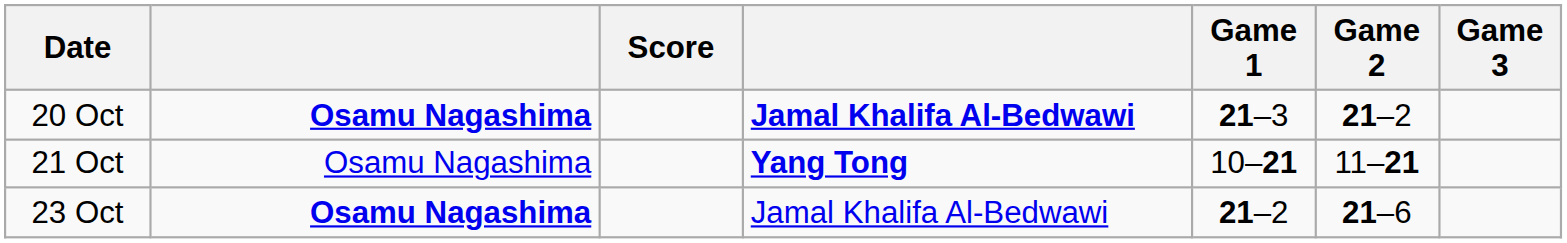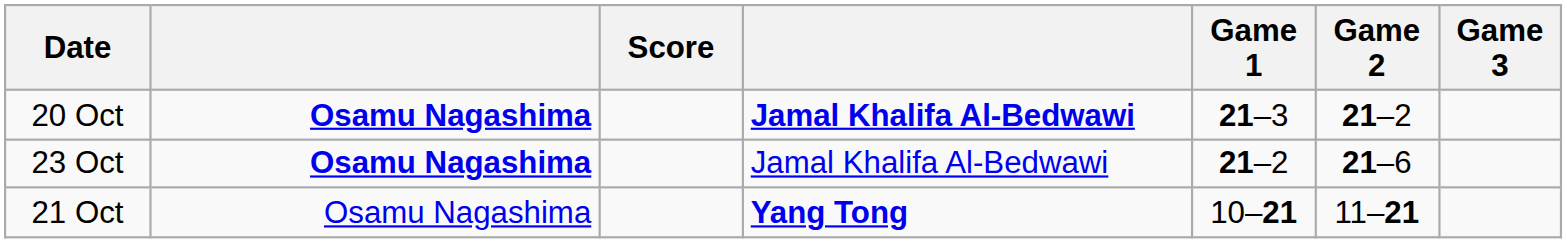 <table class="wikitable" style="text-align: center; font-size:90% ">
 <tr>
 <th width="60">Date</th>
 <th align="right" width="200"></th>
 <th width="60">Score</th>
 <th align="left" width="200"></th>
 <th width="50">Game 1</th>
 <th width="50">Game 2</th>
 <th width="50">Game 3</th>
 </tr>
 <tr>
 <td>20 Oct</td>
 <td align="right"><strong><a href='#'>Osamu Nagashima</a> </strong></td>
 <td align="center"></td>
 <td align="left"><strong> <a href='#'>Jamal Khalifa Al-Bedwawi</a></strong></td>
 <td><strong>21</strong>–3</td>
 <td><strong>21</strong>–2</td>
 <td></td>
 </tr>
 <tr>
+<td>23 Oct</td>
+<td align="right"><strong><a href='#'>Osamu Nagashima</a> </strong></td>
+<td align="center"></td>
+<td align="left"> <a href='#'>Jamal Khalifa Al-Bedwawi</a></td>
+<td><strong>21</strong>–2</td>
+<td><strong>21</strong>–6</td>
+<td></td>
+</tr>
+<tr>
 <td>21 Oct</td>
 <td align="right"><a href='#'>Osamu Nagashima</a> </td>
 <td align="center"></td>
 <td align="left"><strong> <a href='#'>Yang Tong</a></strong></td>
 <td>10–<strong>21</strong></td>
 <td>11–<strong>21</strong></td>
 <td></td>
 </tr>
-<tr>
-<td>23 Oct</td>
-<td align="right"><strong><a href='#'>Osamu Nagashima</a> </strong></td>
-<td align="center"></td>
-<td align="left"> <a href='#'>Jamal Khalifa Al-Bedwawi</a></td>
-<td><strong>21</strong>–2</td>
-<td><strong>21</strong>–6</td>
-<td></td>
-</tr>
 </table>
